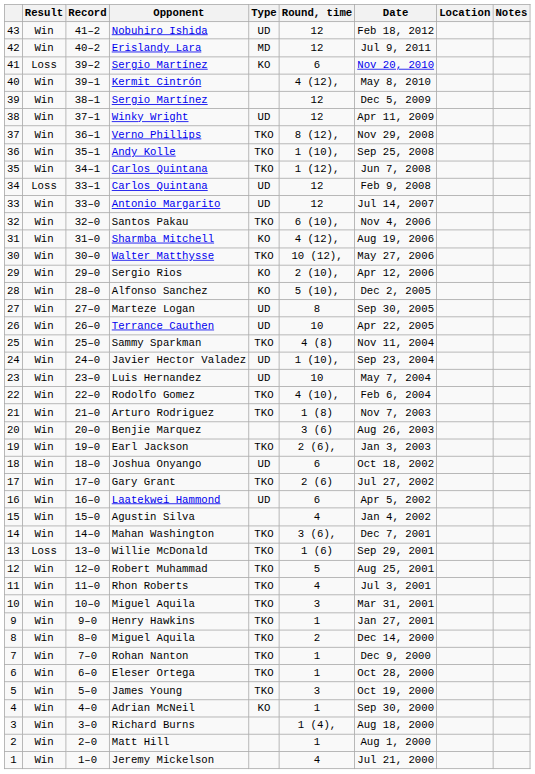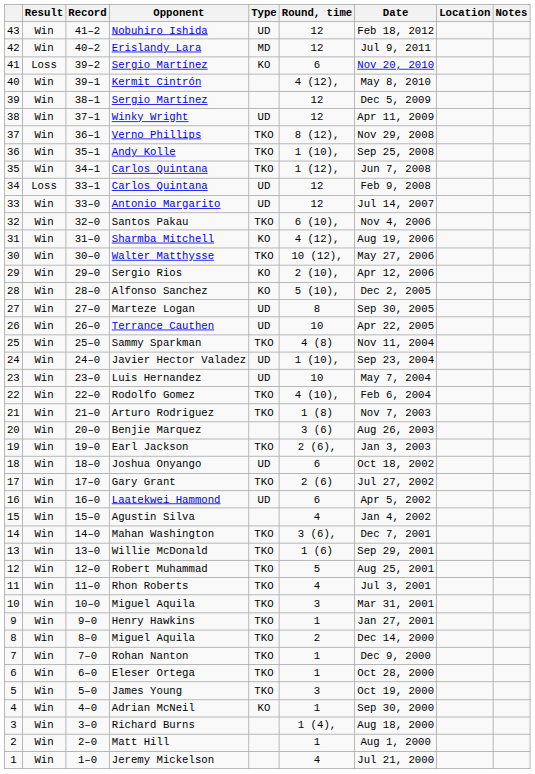 <table class="wikitable" style="text-align:center">
 <tr>
 <th></th>
 <th>Result</th>
 <th>Record</th>
 <th>Opponent</th>
 <th>Type</th>
 <th>Round, time</th>
 <th>Date</th>
 <th>Location</th>
 <th>Notes</th>
 </tr>
 <tr>
 <td>43</td>
 <td>Win</td>
 <td>41–2</td>
 <td style="text-align:left;"><a href='#'>Nobuhiro Ishida</a></td>
 <td>UD</td>
 <td>12</td>
 <td>Feb 18, 2012</td>
 <td style="text-align:left;"></td>
 <td></td>
 </tr>
 <tr>
 <td>42</td>
 <td>Win</td>
 <td>40–2</td>
 <td style="text-align:left;"><a href='#'>Erislandy Lara</a></td>
 <td>MD</td>
 <td>12</td>
 <td>Jul 9, 2011</td>
 <td style="text-align:left;"></td>
 <td></td>
 </tr>
 <tr>
 <td>41</td>
 <td>Loss</td>
 <td>39–2</td>
 <td style="text-align:left;"><a href='#'>Sergio Martínez</a></td>
 <td>KO</td>
 <td>6</td>
 <td><a href='#'>Nov 20, 2010</a></td>
 <td style="text-align:left;"></td>
 <td style="text-align:left;"></td>
 </tr>
 <tr>
 <td>40</td>
 <td>Win</td>
 <td>39–1</td>
 <td style="text-align:left;"><a href='#'>Kermit Cintrón</a></td>
 <td></td>
 <td>4 (12), </td>
 <td>May 8, 2010</td>
 <td style="text-align:left;"></td>
 <td style="text-align:left;"></td>
 </tr>
 <tr>
 <td>39</td>
 <td>Win</td>
 <td>38–1</td>
 <td style="text-align:left;"><a href='#'>Sergio Martínez</a></td>
 <td></td>
 <td>12</td>
 <td>Dec 5, 2009</td>
 <td style="text-align:left;"></td>
 <td></td>
 </tr>
 <tr>
 <td>38</td>
 <td>Win</td>
 <td>37–1</td>
 <td style="text-align:left;"><a href='#'>Winky Wright</a></td>
 <td>UD</td>
 <td>12</td>
 <td>Apr 11, 2009</td>
 <td style="text-align:left;"></td>
 <td></td>
 </tr>
 <tr>
 <td>37</td>
 <td>Win</td>
 <td>36–1</td>
 <td style="text-align:left;"><a href='#'>Verno Phillips</a></td>
 <td>TKO</td>
 <td>8 (12), </td>
 <td>Nov 29, 2008</td>
 <td style="text-align:left;"></td>
 <td style="text-align:left;"></td>
 </tr>
 <tr>
 <td>36</td>
 <td>Win</td>
 <td>35–1</td>
 <td style="text-align:left;"><a href='#'>Andy Kolle</a></td>
 <td>TKO</td>
 <td>1 (10), </td>
 <td>Sep 25, 2008</td>
 <td style="text-align:left;"></td>
 <td></td>
 </tr>
 <tr>
 <td>35</td>
 <td>Win</td>
 <td>34–1</td>
 <td style="text-align:left;"><a href='#'>Carlos Quintana</a></td>
 <td>TKO</td>
 <td>1 (12), </td>
 <td>Jun 7, 2008</td>
 <td style="text-align:left;"></td>
 <td style="text-align:left;"></td>
 </tr>
 <tr>
 <td>34</td>
 <td>Loss</td>
 <td>33–1</td>
 <td style="text-align:left;"><a href='#'>Carlos Quintana</a></td>
 <td>UD</td>
 <td>12</td>
 <td>Feb 9, 2008</td>
 <td style="text-align:left;"></td>
 <td style="text-align:left;"></td>
 </tr>
 <tr>
 <td>33</td>
 <td>Win</td>
 <td>33–0</td>
 <td style="text-align:left;"><a href='#'>Antonio Margarito</a></td>
 <td>UD</td>
 <td>12</td>
 <td>Jul 14, 2007</td>
 <td style="text-align:left;"></td>
 <td style="text-align:left;"></td>
 </tr>
 <tr>
 <td>32</td>
 <td>Win</td>
 <td>32–0</td>
 <td style="text-align:left;">Santos Pakau</td>
 <td>TKO</td>
 <td>6 (10), </td>
 <td>Nov 4, 2006</td>
 <td style="text-align:left;"></td>
 <td></td>
 </tr>
 <tr>
 <td>31</td>
 <td>Win</td>
 <td>31–0</td>
 <td style="text-align:left;"><a href='#'>Sharmba Mitchell</a></td>
 <td>KO</td>
 <td>4 (12), </td>
 <td>Aug 19, 2006</td>
 <td style="text-align:left;"></td>
 <td style="text-align:left;"></td>
 </tr>
 <tr>
 <td>30</td>
 <td>Win</td>
 <td>30–0</td>
 <td style="text-align:left;"><a href='#'>Walter Matthysse</a></td>
 <td>TKO</td>
 <td>10 (12), </td>
 <td>May 27, 2006</td>
 <td style="text-align:left;"></td>
 <td style="text-align:left;"></td>
 </tr>
 <tr>
 <td>29</td>
 <td>Win</td>
 <td>29–0</td>
 <td style="text-align:left;">Sergio Rios</td>
 <td>KO</td>
 <td>2 (10), </td>
 <td>Apr 12, 2006</td>
 <td style="text-align:left;"></td>
 <td style="text-align:left;"></td>
 </tr>
 <tr>
 <td>28</td>
 <td>Win</td>
 <td>28–0</td>
 <td style="text-align:left;">Alfonso Sanchez</td>
 <td>KO</td>
 <td>5 (10), </td>
 <td>Dec 2, 2005</td>
 <td style="text-align:left;"></td>
 <td></td>
 </tr>
 <tr>
 <td>27</td>
 <td>Win</td>
 <td>27–0</td>
 <td style="text-align:left;">Marteze Logan</td>
 <td>UD</td>
 <td>8</td>
 <td>Sep 30, 2005</td>
 <td style="text-align:left;"></td>
 <td></td>
 </tr>
 <tr>
 <td>26</td>
 <td>Win</td>
 <td>26–0</td>
 <td style="text-align:left;"><a href='#'>Terrance Cauthen</a></td>
 <td>UD</td>
 <td>10</td>
 <td>Apr 22, 2005</td>
 <td style="text-align:left;"></td>
 <td></td>
 </tr>
 <tr>
 <td>25</td>
 <td>Win</td>
 <td>25–0</td>
 <td style="text-align:left;">Sammy Sparkman</td>
 <td>TKO</td>
 <td>4 (8)</td>
 <td>Nov 11, 2004</td>
 <td style="text-align:left;"></td>
 <td></td>
 </tr>
 <tr>
 <td>24</td>
 <td>Win</td>
 <td>24–0</td>
 <td style="text-align:left;">Javier Hector Valadez</td>
 <td>UD</td>
 <td>1 (10), </td>
 <td>Sep 23, 2004</td>
 <td style="text-align:left;"></td>
 <td></td>
 </tr>
 <tr>
 <td>23</td>
 <td>Win</td>
 <td>23–0</td>
 <td style="text-align:left;">Luis Hernandez</td>
 <td>UD</td>
 <td>10</td>
 <td>May 7, 2004</td>
 <td style="text-align:left;"></td>
 <td></td>
 </tr>
 <tr>
 <td>22</td>
 <td>Win</td>
 <td>22–0</td>
 <td style="text-align:left;">Rodolfo Gomez</td>
 <td>TKO</td>
 <td>4 (10), </td>
 <td>Feb 6, 2004</td>
 <td style="text-align:left;"></td>
 <td></td>
 </tr>
 <tr>
 <td>21</td>
 <td>Win</td>
 <td>21–0</td>
 <td style="text-align:left;">Arturo Rodriguez</td>
 <td>TKO</td>
 <td>1 (8)</td>
 <td>Nov 7, 2003</td>
 <td style="text-align:left;"></td>
 <td></td>
 </tr>
 <tr>
 <td>20</td>
 <td>Win</td>
 <td>20–0</td>
 <td style="text-align:left;">Benjie Marquez</td>
 <td></td>
 <td>3 (6)</td>
 <td>Aug 26, 2003</td>
 <td style="text-align:left;"></td>
 <td style="text-align:left;"></td>
 </tr>
 <tr>
 <td>19</td>
 <td>Win</td>
 <td>19–0</td>
 <td style="text-align:left;">Earl Jackson</td>
 <td>TKO</td>
 <td>2 (6), </td>
 <td>Jan 3, 2003</td>
 <td style="text-align:left;"></td>
 <td></td>
 </tr>
 <tr>
 <td>18</td>
 <td>Win</td>
 <td>18–0</td>
 <td style="text-align:left;">Joshua Onyango</td>
 <td>UD</td>
 <td>6</td>
 <td>Oct 18, 2002</td>
 <td style="text-align:left;"></td>
 <td></td>
 </tr>
 <tr>
 <td>17</td>
 <td>Win</td>
 <td>17–0</td>
 <td style="text-align:left;">Gary Grant</td>
 <td>TKO</td>
 <td>2 (6)</td>
 <td>Jul 27, 2002</td>
 <td style="text-align:left;"></td>
 <td></td>
 </tr>
 <tr>
 <td>16</td>
 <td>Win</td>
 <td>16–0</td>
 <td style="text-align:left;"><a href='#'>Laatekwei Hammond</a></td>
 <td>UD</td>
 <td>6</td>
 <td>Apr 5, 2002</td>
 <td style="text-align:left;"></td>
 <td></td>
 </tr>
 <tr>
 <td>15</td>
 <td>Win</td>
 <td>15–0</td>
 <td style="text-align:left;">Agustin Silva</td>
 <td></td>
 <td>4</td>
 <td>Jan 4, 2002</td>
 <td style="text-align:left;"></td>
 <td></td>
 </tr>
 <tr>
 <td>14</td>
 <td>Win</td>
 <td>14–0</td>
 <td style="text-align:left;">Mahan Washington</td>
 <td>TKO</td>
 <td>3 (6), </td>
 <td>Dec 7, 2001</td>
 <td style="text-align:left;"></td>
 <td></td>
 </tr>
 <tr>
 <td>13</td>
-<td>Loss</td>
+<td>Win</td>
 <td>13–0</td>
 <td style="text-align:left;">Willie McDonald</td>
 <td>TKO</td>
 <td>1 (6)</td>
 <td>Sep 29, 2001</td>
 <td style="text-align:left;"></td>
 <td></td>
 </tr>
 <tr>
 <td>12</td>
 <td>Win</td>
 <td>12–0</td>
 <td style="text-align:left;">Robert Muhammad</td>
 <td>TKO</td>
 <td>5</td>
 <td>Aug 25, 2001</td>
 <td style="text-align:left;"></td>
 <td></td>
 </tr>
 <tr>
 <td>11</td>
 <td>Win</td>
 <td>11–0</td>
 <td style="text-align:left;">Rhon Roberts</td>
 <td>TKO</td>
 <td>4</td>
 <td>Jul 3, 2001</td>
 <td style="text-align:left;"></td>
 <td></td>
 </tr>
 <tr>
 <td>10</td>
 <td>Win</td>
 <td>10–0</td>
 <td style="text-align:left;">Miguel Aquila</td>
 <td>TKO</td>
 <td>3</td>
 <td>Mar 31, 2001</td>
 <td style="text-align:left;"></td>
 <td></td>
 </tr>
 <tr>
 <td>9</td>
 <td>Win</td>
 <td>9–0</td>
 <td style="text-align:left;">Henry Hawkins</td>
 <td>TKO</td>
 <td>1</td>
 <td>Jan 27, 2001</td>
 <td style="text-align:left;"></td>
 <td></td>
 </tr>
 <tr>
 <td>8</td>
 <td>Win</td>
 <td>8–0</td>
 <td style="text-align:left;">Miguel Aquila</td>
 <td>TKO</td>
 <td>2</td>
 <td>Dec 14, 2000</td>
 <td style="text-align:left;"></td>
 <td></td>
 </tr>
 <tr>
 <td>7</td>
 <td>Win</td>
 <td>7–0</td>
 <td style="text-align:left;">Rohan Nanton</td>
 <td>TKO</td>
 <td>1</td>
 <td>Dec 9, 2000</td>
 <td style="text-align:left;"></td>
 <td></td>
 </tr>
 <tr>
 <td>6</td>
 <td>Win</td>
 <td>6–0</td>
 <td style="text-align:left;">Eleser Ortega</td>
 <td>TKO</td>
 <td>1</td>
 <td>Oct 28, 2000</td>
 <td style="text-align:left;"></td>
 <td></td>
 </tr>
 <tr>
 <td>5</td>
 <td>Win</td>
 <td>5–0</td>
 <td style="text-align:left;">James Young</td>
 <td>TKO</td>
 <td>3</td>
 <td>Oct 19, 2000</td>
 <td style="text-align:left;"></td>
 <td></td>
 </tr>
 <tr>
 <td>4</td>
 <td>Win</td>
 <td>4–0</td>
 <td style="text-align:left;">Adrian McNeil</td>
 <td>KO</td>
 <td>1</td>
 <td>Sep 30, 2000</td>
 <td style="text-align:left;"></td>
 <td></td>
 </tr>
 <tr>
 <td>3</td>
 <td>Win</td>
 <td>3–0</td>
 <td style="text-align:left;">Richard Burns</td>
 <td></td>
 <td>1 (4), </td>
 <td>Aug 18, 2000</td>
 <td style="text-align:left;"></td>
 <td></td>
 </tr>
 <tr>
 <td>2</td>
 <td>Win</td>
 <td>2–0</td>
 <td style="text-align:left;">Matt Hill</td>
 <td></td>
 <td>1</td>
 <td>Aug 1, 2000</td>
 <td style="text-align:left;"></td>
 <td></td>
 </tr>
 <tr>
 <td>1</td>
 <td>Win</td>
 <td>1–0</td>
 <td style="text-align:left;">Jeremy Mickelson</td>
 <td></td>
 <td>4</td>
 <td>Jul 21, 2000</td>
 <td style="text-align:left;"></td>
 <td></td>
 </tr>
 </table>
